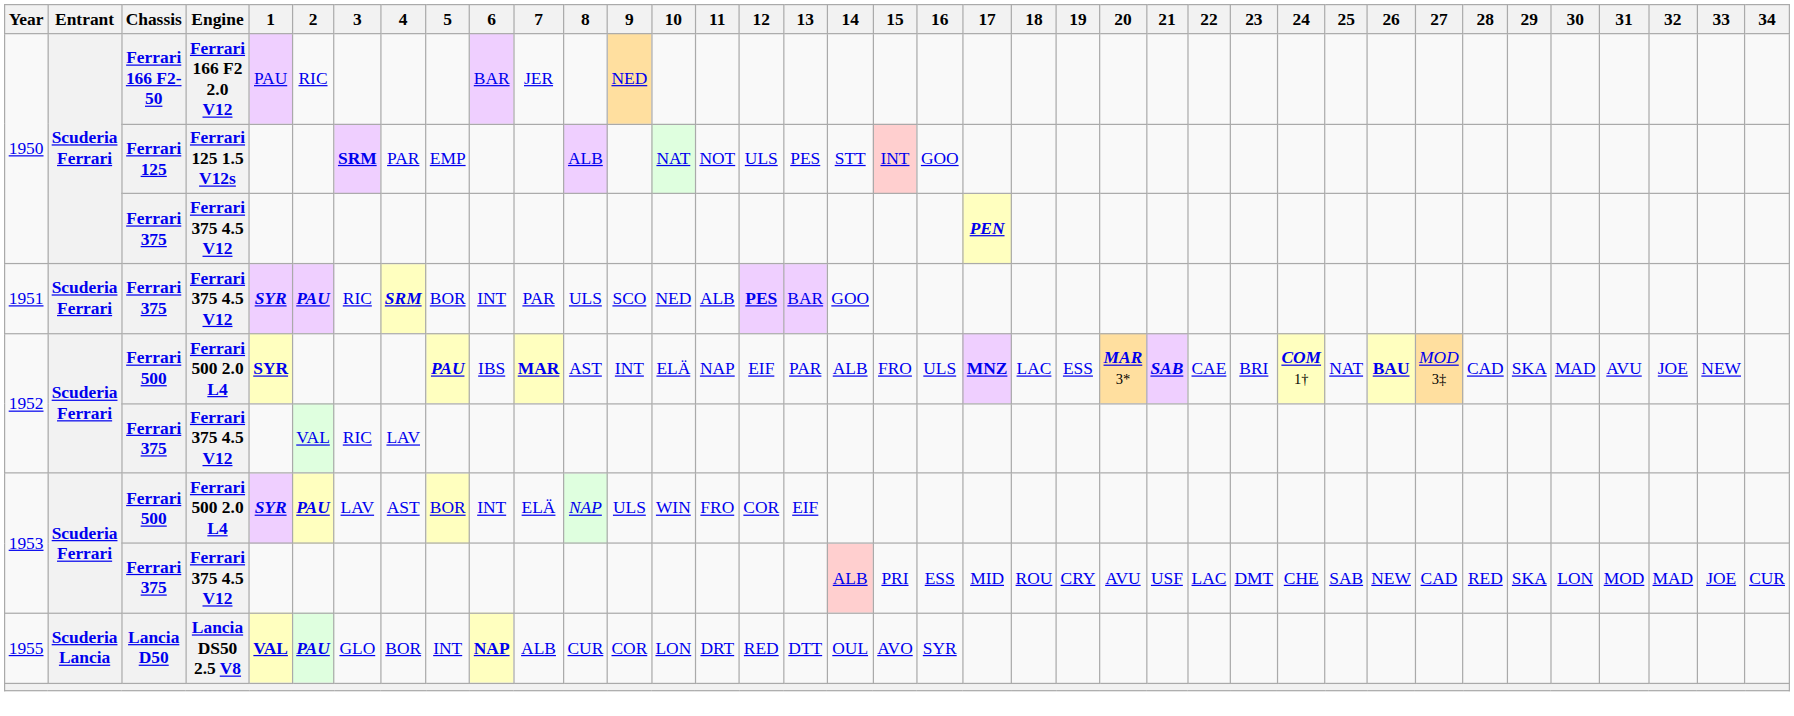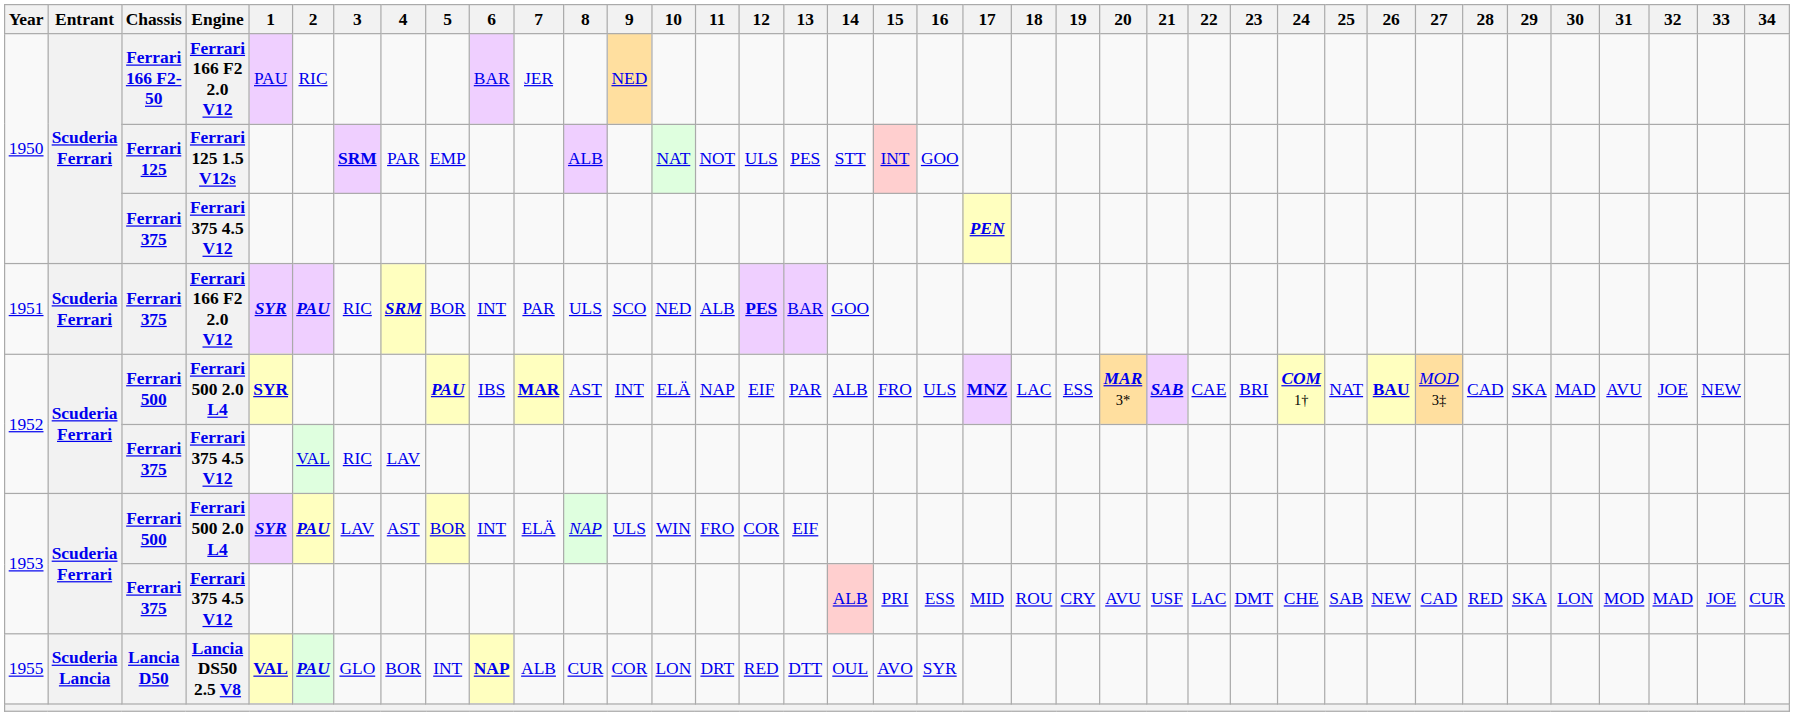 <table class="wikitable" style="text-align:center; font-size:90%">
 <tr>
 <th>Year</th>
 <th>Entrant</th>
 <th>Chassis</th>
 <th>Engine</th>
 <th>1</th>
 <th>2</th>
 <th>3</th>
 <th>4</th>
 <th>5</th>
 <th>6</th>
 <th>7</th>
 <th>8</th>
 <th>9</th>
 <th>10</th>
 <th>11</th>
 <th>12</th>
 <th>13</th>
 <th>14</th>
 <th>15</th>
 <th>16</th>
 <th>17</th>
 <th>18</th>
 <th>19</th>
 <th>20</th>
 <th>21</th>
 <th>22</th>
 <th>23</th>
 <th>24</th>
 <th>25</th>
 <th>26</th>
 <th>27</th>
 <th>28</th>
 <th>29</th>
 <th>30</th>
 <th>31</th>
 <th>32</th>
 <th>33</th>
 <th>34</th>
 </tr>
 <tr>
 <td rowspan=3><a href='#'>1950</a></td>
 <th rowspan=3><a href='#'>Scuderia Ferrari</a></th>
 <th><a href='#'>Ferrari</a> <a href='#'>166 F2-50</a></th>
 <th><a href='#'>Ferrari</a> 166 F2 2.0 <a href='#'>V12</a></th>
 <td style="background:#EFCFFF;"><a href='#'>PAU</a><br></td>
 <td><a href='#'>RIC</a></td>
 <td></td>
 <td></td>
 <td></td>
 <td style="background:#EFCFFF;"><a href='#'>BAR</a><br></td>
 <td><a href='#'>JER</a></td>
 <td></td>
 <td style="background:#FFDF9F;"><a href='#'>NED</a><br></td>
 <td></td>
 <td></td>
 <td></td>
 <td></td>
 <td></td>
 <td></td>
 <td></td>
 <td></td>
 <td></td>
 <td></td>
 <td></td>
 <td></td>
 <td></td>
 <td></td>
 <td></td>
 <td></td>
 <td></td>
 <td></td>
 <td></td>
 <td></td>
 <td></td>
 <td></td>
 <td></td>
 <td></td>
 <td></td>
 </tr>
 <tr>
 <th><a href='#'>Ferrari</a> <a href='#'>125</a></th>
 <th><a href='#'>Ferrari</a> 125 1.5 <a href='#'>V12</a><a href='#'>s</a></th>
 <td></td>
 <td></td>
 <td style="background:#EFCFFF;"><strong><a href='#'>SRM</a></strong><br></td>
 <td><a href='#'>PAR</a></td>
 <td><a href='#'>EMP</a></td>
 <td></td>
 <td></td>
 <td style="background:#EFCFFF;"><a href='#'>ALB</a><br></td>
 <td></td>
 <td style="background:#DFFFDF;"><a href='#'>NAT</a><br></td>
 <td><a href='#'>NOT</a></td>
 <td><a href='#'>ULS</a></td>
 <td><a href='#'>PES</a></td>
 <td><a href='#'>STT</a></td>
 <td style="background:#FFCFCF;"><a href='#'>INT</a><br><small></small></td>
 <td><a href='#'>GOO</a></td>
 <td></td>
 <td></td>
 <td></td>
 <td></td>
 <td></td>
 <td></td>
 <td></td>
 <td></td>
 <td></td>
 <td></td>
 <td></td>
 <td></td>
 <td></td>
 <td></td>
 <td></td>
 <td></td>
 <td></td>
 <td></td>
 </tr>
 <tr>
 <th><a href='#'>Ferrari</a> <a href='#'>375</a></th>
 <th><a href='#'>Ferrari</a> 375 4.5 <a href='#'>V12</a></th>
 <td></td>
 <td></td>
 <td></td>
 <td></td>
 <td></td>
 <td></td>
 <td></td>
 <td></td>
 <td></td>
 <td></td>
 <td></td>
 <td></td>
 <td></td>
 <td></td>
 <td></td>
 <td></td>
 <td style="background:#FFFFBF;"><strong><em><a href='#'>PEN</a></em></strong><br></td>
 <td></td>
 <td></td>
 <td></td>
 <td></td>
 <td></td>
 <td></td>
 <td></td>
 <td></td>
 <td></td>
 <td></td>
 <td></td>
 <td></td>
 <td></td>
 <td></td>
 <td></td>
 <td></td>
 <td></td>
 </tr>
 <tr>
 <td><a href='#'>1951</a></td>
 <th><a href='#'>Scuderia Ferrari</a></th>
 <th><a href='#'>Ferrari</a> <a href='#'>375</a></th>
-<th><a href='#'>Ferrari</a> 375 4.5 <a href='#'>V12</a></th>
+<th><a href='#'>Ferrari</a> 166 F2 2.0 <a href='#'>V12</a></th>
 <td style="background:#EFCFFF;"><strong><em><a href='#'>SYR</a></em></strong><br></td>
 <td style="background:#EFCFFF;"><strong><em><a href='#'>PAU</a></em></strong><br></td>
 <td><a href='#'>RIC</a></td>
 <td style="background:#FFFFBF;"><strong><em><a href='#'>SRM</a></em></strong><br></td>
 <td><a href='#'>BOR</a></td>
 <td><a href='#'>INT</a></td>
 <td><a href='#'>PAR</a></td>
 <td><a href='#'>ULS</a></td>
 <td><a href='#'>SCO</a></td>
 <td><a href='#'>NED</a></td>
 <td><a href='#'>ALB</a></td>
 <td style="background:#EFCFFF;"><strong><a href='#'>PES</a></strong><br></td>
 <td style="background:#EFCFFF;"><a href='#'>BAR</a><br></td>
 <td><a href='#'>GOO</a></td>
 <td></td>
 <td></td>
 <td></td>
 <td></td>
 <td></td>
 <td></td>
 <td></td>
 <td></td>
 <td></td>
 <td></td>
 <td></td>
 <td></td>
 <td></td>
 <td></td>
 <td></td>
 <td></td>
 <td></td>
 <td></td>
 <td></td>
 <td></td>
 </tr>
 <tr>
 <td rowspan=2><a href='#'>1952</a></td>
 <th rowspan=2><a href='#'>Scuderia Ferrari</a></th>
 <th><a href='#'>Ferrari</a> <a href='#'>500</a></th>
 <th><a href='#'>Ferrari</a> 500 2.0 <a href='#'>L4</a></th>
 <td style="background:#FFFFBF;"><strong><a href='#'>SYR</a></strong><br></td>
 <td></td>
 <td></td>
 <td></td>
 <td style="background:#FFFFBF;"><strong><em><a href='#'>PAU</a></em></strong><br></td>
 <td><a href='#'>IBS</a></td>
 <td style="background:#FFFFBF;"><strong><a href='#'>MAR</a></strong><br></td>
 <td><a href='#'>AST</a></td>
 <td><a href='#'>INT</a></td>
 <td><a href='#'>ELÄ</a></td>
 <td><a href='#'>NAP</a></td>
 <td><a href='#'>EIF</a></td>
 <td><a href='#'>PAR</a></td>
 <td><a href='#'>ALB</a></td>
 <td><a href='#'>FRO</a></td>
 <td><a href='#'>ULS</a></td>
 <td style="background:#EFCFFF;"><strong><a href='#'>MNZ</a></strong><br></td>
 <td><a href='#'>LAC</a></td>
 <td><a href='#'>ESS</a></td>
 <td style="background:#FFDF9F;"><strong><em><a href='#'>MAR</a></em></strong><br><small>3*</small></td>
 <td style="background:#EFCFFF;"><strong><em><a href='#'>SAB</a></em></strong><br></td>
 <td><a href='#'>CAE</a></td>
 <td><a href='#'>BRI</a></td>
 <td style="background:#FFFFBF;"><strong><em><a href='#'>COM</a></em></strong><br><small>1†</small></td>
 <td><a href='#'>NAT</a></td>
 <td style="background:#FFFFBF;"><strong><a href='#'>BAU</a></strong><br></td>
 <td style="background:#FFDF9F;"><em><a href='#'>MOD</a></em><br><small>3‡</small></td>
 <td><a href='#'>CAD</a></td>
 <td><a href='#'>SKA</a></td>
 <td><a href='#'>MAD</a></td>
 <td><a href='#'>AVU</a></td>
 <td><a href='#'>JOE</a></td>
 <td><a href='#'>NEW</a></td>
 <td></td>
 </tr>
 <tr>
 <th><a href='#'>Ferrari</a> <a href='#'>375</a></th>
 <th><a href='#'>Ferrari</a> 375 4.5 <a href='#'>V12</a></th>
 <td></td>
 <td style="background:#DFFFDF;"><a href='#'>VAL</a><br></td>
 <td><a href='#'>RIC</a></td>
 <td><a href='#'>LAV</a></td>
 <td></td>
 <td></td>
 <td></td>
 <td></td>
 <td></td>
 <td></td>
 <td></td>
 <td></td>
 <td></td>
 <td></td>
 <td></td>
 <td></td>
 <td></td>
 <td></td>
 <td></td>
 <td></td>
 <td></td>
 <td></td>
 <td></td>
 <td></td>
 <td></td>
 <td></td>
 <td></td>
 <td></td>
 <td></td>
 <td></td>
 <td></td>
 <td></td>
 <td></td>
 <td></td>
 </tr>
 <tr>
 <td rowspan=2><a href='#'>1953</a></td>
 <th rowspan=2><a href='#'>Scuderia Ferrari</a></th>
 <th><a href='#'>Ferrari</a> <a href='#'>500</a></th>
 <th><a href='#'>Ferrari</a> 500 2.0 <a href='#'>L4</a></th>
 <td style="background:#EFCFFF;"><strong><em><a href='#'>SYR</a></em></strong><br></td>
 <td style="background:#FFFFBF;"><strong><em><a href='#'>PAU</a></em></strong><br></td>
 <td><a href='#'>LAV</a></td>
 <td><a href='#'>AST</a></td>
 <td style="background:#FFFFBF;"><a href='#'>BOR</a><br></td>
 <td><a href='#'>INT</a></td>
 <td><a href='#'>ELÄ</a></td>
 <td style="background:#DFFFDF;"><em><a href='#'>NAP</a></em><br></td>
 <td><a href='#'>ULS</a></td>
 <td><a href='#'>WIN</a></td>
 <td><a href='#'>FRO</a></td>
 <td><a href='#'>COR</a></td>
 <td><a href='#'>EIF</a></td>
 <td></td>
 <td></td>
 <td></td>
 <td></td>
 <td></td>
 <td></td>
 <td></td>
 <td></td>
 <td></td>
 <td></td>
 <td></td>
 <td></td>
 <td></td>
 <td></td>
 <td></td>
 <td></td>
 <td></td>
 <td></td>
 <td></td>
 <td></td>
 <td></td>
 </tr>
 <tr>
 <th><a href='#'>Ferrari</a> <a href='#'>375</a></th>
 <th><a href='#'>Ferrari</a> 375 4.5 <a href='#'>V12</a></th>
 <td></td>
 <td></td>
 <td></td>
 <td></td>
 <td></td>
 <td></td>
 <td></td>
 <td></td>
 <td></td>
 <td></td>
 <td></td>
 <td></td>
 <td></td>
 <td style="background:#FFCFCF;"><a href='#'>ALB</a><br><small></small></td>
 <td><a href='#'>PRI</a></td>
 <td><a href='#'>ESS</a></td>
 <td><a href='#'>MID</a></td>
 <td><a href='#'>ROU</a></td>
 <td><a href='#'>CRY</a></td>
 <td><a href='#'>AVU</a></td>
 <td><a href='#'>USF</a></td>
 <td><a href='#'>LAC</a></td>
 <td><a href='#'>DMT</a></td>
 <td><a href='#'>CHE</a></td>
 <td><a href='#'>SAB</a></td>
 <td><a href='#'>NEW</a></td>
 <td><a href='#'>CAD</a></td>
 <td><a href='#'>RED</a></td>
 <td><a href='#'>SKA</a></td>
 <td><a href='#'>LON</a></td>
 <td><a href='#'>MOD</a></td>
 <td><a href='#'>MAD</a></td>
 <td><a href='#'>JOE</a></td>
 <td><a href='#'>CUR</a></td>
 </tr>
 <tr>
 <td><a href='#'>1955</a></td>
 <th><a href='#'>Scuderia Lancia</a></th>
 <th><a href='#'>Lancia</a> <a href='#'>D50</a></th>
 <th><a href='#'>Lancia</a> DS50 2.5 <a href='#'>V8</a></th>
 <td style="background:#FFFFBF;"><strong><a href='#'>VAL</a></strong><br></td>
 <td style="background:#DFFFDF;"><strong><em><a href='#'>PAU</a></em></strong><br></td>
 <td><a href='#'>GLO</a></td>
 <td><a href='#'>BOR</a></td>
 <td><a href='#'>INT</a></td>
 <td style="background:#FFFFBF;"><strong><a href='#'>NAP</a></strong><br></td>
 <td><a href='#'>ALB</a></td>
 <td><a href='#'>CUR</a></td>
 <td><a href='#'>COR</a></td>
 <td><a href='#'>LON</a></td>
 <td><a href='#'>DRT</a></td>
 <td><a href='#'>RED</a></td>
 <td><a href='#'>DTT</a></td>
 <td><a href='#'>OUL</a></td>
 <td><a href='#'>AVO</a></td>
 <td><a href='#'>SYR</a></td>
 <td></td>
 <td></td>
 <td></td>
 <td></td>
 <td></td>
 <td></td>
 <td></td>
 <td></td>
 <td></td>
 <td></td>
 <td></td>
 <td></td>
 <td></td>
 <td></td>
 <td></td>
 <td></td>
 <td></td>
 <td></td>
 </tr>
 <tr>
 <th colspan="38"></th>
 </tr>
 </table>
